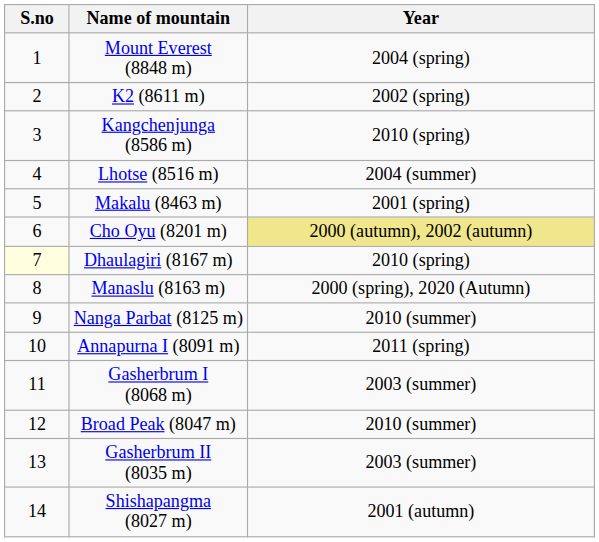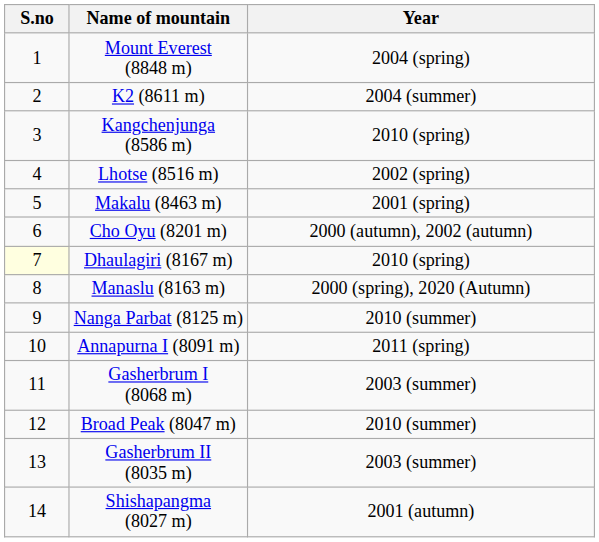 <table class="wikitable" style="text-align: center">
 <tr>
 <th width="50"><strong>S.no</strong></th>
 <th width="150"><strong>Name of mountain</strong></th>
 <th width="300"><strong>Year</strong></th>
 </tr>
 <tr>
 <td>1</td>
 <td><a href='#'>Mount Everest</a> (8848 m)</td>
 <td>2004 (spring)</td>
 </tr>
 <tr>
 <td>2</td>
 <td><a href='#'>K2</a> (8611 m)</td>
-<td>2002 (spring)</td>
+<td>2004 (summer)</td>
 </tr>
 <tr>
 <td>3</td>
 <td><a href='#'>Kangchenjunga</a> (8586 m)</td>
 <td>2010 (spring)</td>
 </tr>
 <tr>
 <td>4</td>
 <td><a href='#'>Lhotse</a> (8516 m)</td>
-<td>2004 (summer)</td>
+<td>2002 (spring)</td>
 </tr>
 <tr>
 <td>5</td>
 <td><a href='#'>Makalu</a> (8463 m)</td>
 <td>2001 (spring)</td>
 </tr>
 <tr>
 <td>6</td>
 <td><a href='#'>Cho Oyu</a> (8201 m)</td>
-<td style="background: khaki;">2000 (autumn), 2002 (autumn)</td>
+<td>2000 (autumn), 2002 (autumn)</td>
 </tr>
 <tr>
 <td style="background: lightyellow;">7</td>
 <td><a href='#'>Dhaulagiri</a> (8167 m)</td>
 <td>2010 (spring)</td>
 </tr>
 <tr>
 <td>8</td>
 <td><a href='#'>Manaslu</a> (8163 m)</td>
 <td>2000 (spring), 2020 (Autumn)</td>
 </tr>
 <tr>
 <td>9</td>
 <td><a href='#'>Nanga Parbat</a> (8125 m)</td>
 <td>2010 (summer)</td>
 </tr>
 <tr>
 <td>10</td>
 <td><a href='#'>Annapurna I</a> (8091 m)</td>
 <td>2011 (spring)</td>
 </tr>
 <tr>
 <td>11</td>
 <td><a href='#'>Gasherbrum I</a>  (8068 m)</td>
 <td>2003 (summer)</td>
 </tr>
 <tr>
 <td>12</td>
 <td><a href='#'>Broad Peak</a> (8047 m)</td>
 <td>2010 (summer)</td>
 </tr>
 <tr>
 <td>13</td>
 <td><a href='#'>Gasherbrum II</a> (8035 m)</td>
 <td>2003 (summer)</td>
 </tr>
 <tr>
 <td>14</td>
 <td><a href='#'>Shishapangma</a> (8027 m)</td>
 <td>2001 (autumn)</td>
 </tr>
 </table>
